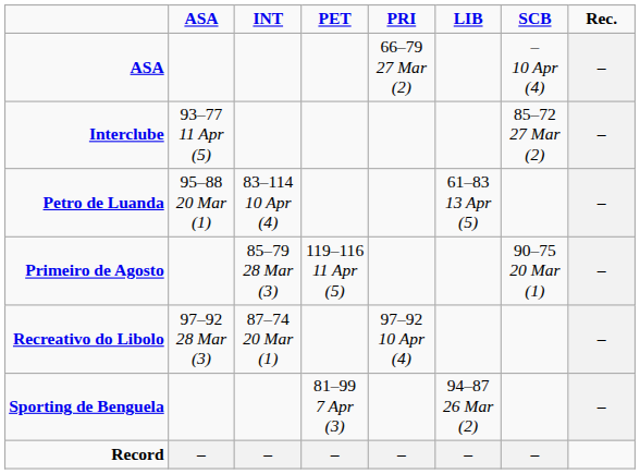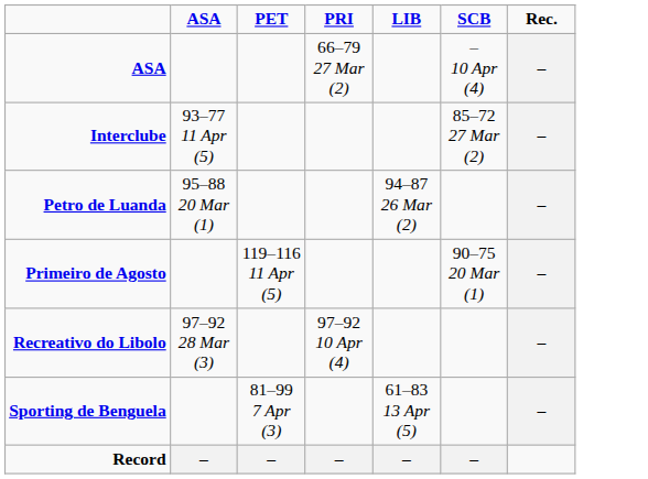 <table style="font-size: 90%; text-align: center" class="wikitable">
 <tr>
 <td></td>
 <td width=50><strong><a href='#'>ASA</a></strong></td>
-<td width=50><strong><a href='#'>INT</a></strong></td>
 <td width=50><strong><a href='#'>PET</a></strong></td>
 <td width=50><strong><a href='#'>PRI</a></strong></td>
 <td width=50><strong><a href='#'>LIB</a></strong></td>
 <td width=50><strong><a href='#'>SCB</a></strong></td>
 <td width=50><strong>Rec.</strong></td>
 </tr>
 <tr>
 <td align=right><strong><a href='#'>ASA</a></strong></td>
-<td></td>
 <td></td>
 <td></td>
 <td>66–79<br><em>27 Mar (2)</em></td>
 <td></td>
 <td>–<br><em>10 Apr (4)</em></td>
 <th>–</th>
 </tr>
 <tr>
 <td align=right><strong><a href='#'>Interclube</a></strong></td>
 <td>93–77<br><em>11 Apr (5)</em></td>
 <td></td>
 <td></td>
 <td></td>
-<td></td>
 <td>85–72<br><em>27 Mar (2)</em></td>
 <th>–</th>
 </tr>
 <tr>
 <td align=right><strong><a href='#'>Petro de Luanda</a></strong></td>
 <td>95–88<br><em>20 Mar (1)</em></td>
-<td>83–114<br><em>10 Apr (4)</em></td>
 <td></td>
 <td></td>
-<td>61–83<br><em>13 Apr (5)</em></td>
+<td>94–87<br><em>26 Mar (2)</em></td>
 <td></td>
 <th>–</th>
 </tr>
 <tr>
 <td align=right><strong><a href='#'>Primeiro de Agosto</a></strong></td>
 <td></td>
-<td>85–79<br><em>28 Mar (3)</em></td>
 <td>119–116<br><em>11 Apr (5)</em></td>
 <td></td>
 <td></td>
 <td>90–75<br><em>20 Mar (1)</em></td>
 <th>–</th>
 </tr>
 <tr>
 <td align=right><strong><a href='#'>Recreativo do Libolo</a></strong></td>
 <td>97–92<br><em>28 Mar (3)</em></td>
-<td>87–74<br><em>20 Mar (1)</em></td>
 <td></td>
 <td>97–92<br><em>10 Apr (4)</em></td>
 <td></td>
 <td></td>
 <th>–</th>
 </tr>
 <tr>
 <td align=right><strong><a href='#'>Sporting de Benguela</a></strong></td>
 <td></td>
-<td></td>
 <td>81–99<br><em>7 Apr (3)</em></td>
 <td></td>
-<td>94–87<br><em>26 Mar (2)</em></td>
+<td>61–83<br><em>13 Apr (5)</em></td>
 <td></td>
 <th>–</th>
 </tr>
 <tr>
 <td align=right><strong>Record</strong></td>
 <th>–</th>
 <th>–</th>
 <th>–</th>
 <th>–</th>
 <th>–</th>
-<th>–</th>
 <td></td>
 </tr>
 </table>
